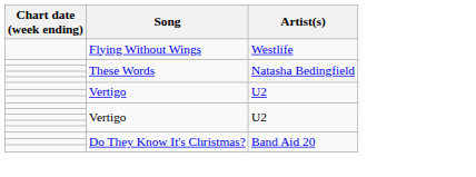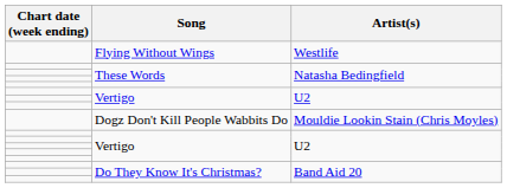 <table class="wikitable plainrowheaders">
 <tr>
 <th style="text-align:center;">Chart date<br>(week ending)</th>
 <th style="text-align:center;">Song</th>
 <th style="text-align:center;">Artist(s)</th>
 </tr>
 <tr>
 <td></td>
 <td><a href='#'>Flying Without Wings</a></td>
 <td><a href='#'>Westlife</a></td>
 </tr>
 <tr>
 <td></td>
 <td rowspan="4"><a href='#'>These Words</a></td>
 <td rowspan="4"><a href='#'>Natasha Bedingfield</a></td>
 </tr>
 <tr>
 <td></td>
 </tr>
 <tr>
 <td></td>
 </tr>
 <tr>
 <td></td>
 </tr>
 <tr>
 <td></td>
 <td rowspan="3"><a href='#'>Vertigo</a></td>
 <td rowspan="3"><a href='#'>U2</a></td>
 </tr>
 <tr>
 <td></td>
 </tr>
 <tr>
 <td></td>
 </tr>
 <tr>
 <td></td>
+<td>Dogz Don't Kill People Wabbits Do</td>
+<td><a href='#'>Mouldie Lookin Stain (Chris Moyles)</a></td>
+</tr>
+<tr>
+<td></td>
 <td rowspan="5">Vertigo</td>
 <td rowspan="5">U2</td>
 </tr>
 <tr>
 <td></td>
 </tr>
 <tr>
 <td></td>
 </tr>
 <tr>
 <td></td>
 </tr>
 <tr>
 <td></td>
 </tr>
 <tr>
 <td></td>
 <td rowspan="3"><a href='#'>Do They Know It's Christmas?</a></td>
 <td rowspan="3"><a href='#'>Band Aid 20</a></td>
 </tr>
 <tr>
 <td></td>
 </tr>
 <tr>
 <td></td>
 </tr>
 </table>
